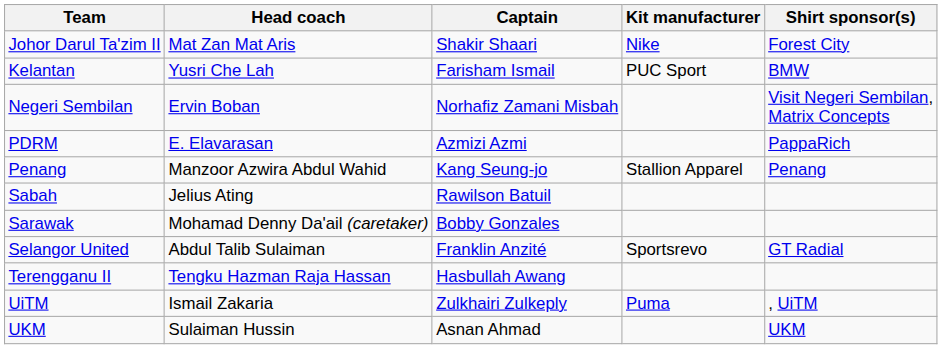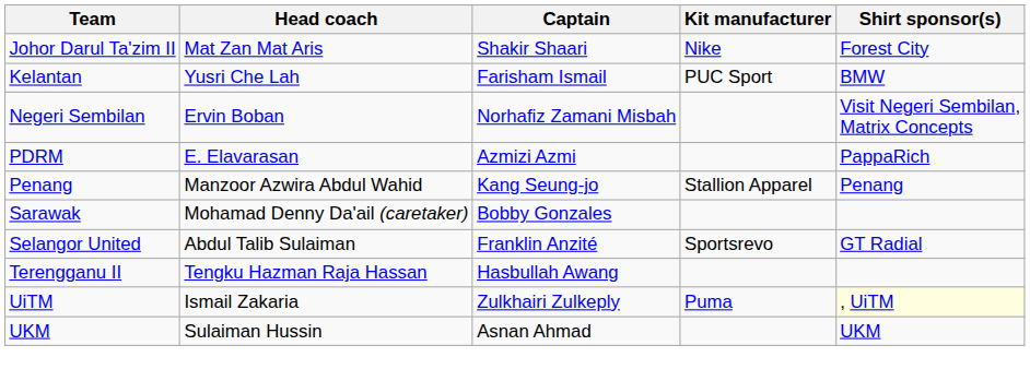 <table class="wikitable sortable" style="text-align: left;">
 <tr>
 <th>Team</th>
 <th>Head coach</th>
 <th>Captain</th>
 <th>Kit manufacturer</th>
 <th>Shirt sponsor(s)</th>
 </tr>
 <tr>
 <td><a href='#'>Johor Darul Ta'zim II</a></td>
 <td> <a href='#'>Mat Zan Mat Aris</a></td>
 <td> <a href='#'>Shakir Shaari</a></td>
 <td><a href='#'>Nike</a></td>
 <td><a href='#'>Forest City</a></td>
 </tr>
 <tr>
 <td><a href='#'>Kelantan</a></td>
 <td> <a href='#'>Yusri Che Lah</a></td>
 <td> <a href='#'>Farisham Ismail</a></td>
 <td>PUC Sport</td>
 <td><a href='#'>BMW</a></td>
 </tr>
 <tr>
 <td><a href='#'>Negeri Sembilan</a></td>
 <td> <a href='#'>Ervin Boban</a></td>
 <td> <a href='#'>Norhafiz Zamani Misbah</a></td>
 <td></td>
 <td><a href='#'>Visit Negeri Sembilan</a>,<br><a href='#'>Matrix Concepts</a></td>
 </tr>
 <tr>
 <td><a href='#'>PDRM</a></td>
 <td> <a href='#'>E. Elavarasan</a></td>
 <td> <a href='#'>Azmizi Azmi</a></td>
 <td></td>
 <td><a href='#'>PappaRich</a></td>
 </tr>
 <tr>
 <td><a href='#'>Penang</a></td>
 <td> Manzoor Azwira Abdul Wahid</td>
 <td> <a href='#'>Kang Seung-jo</a></td>
 <td>Stallion Apparel</td>
 <td><a href='#'>Penang</a></td>
 </tr>
 <tr>
-<td><a href='#'>Sabah</a></td>
-<td> Jelius Ating</td>
-<td> <a href='#'>Rawilson Batuil</a></td>
-<td></td>
-<td></td>
-</tr>
-<tr>
 <td><a href='#'>Sarawak</a></td>
 <td> Mohamad Denny Da'ail  <em>(caretaker)</em></td>
 <td> <a href='#'>Bobby Gonzales</a></td>
 <td></td>
 <td></td>
 </tr>
 <tr>
 <td><a href='#'>Selangor United</a></td>
 <td> Abdul Talib Sulaiman</td>
 <td> <a href='#'>Franklin Anzité</a></td>
 <td>Sportsrevo</td>
 <td><a href='#'>GT Radial</a></td>
 </tr>
 <tr>
 <td><a href='#'>Terengganu II</a></td>
 <td> <a href='#'>Tengku Hazman Raja Hassan</a></td>
 <td> <a href='#'>Hasbullah Awang</a></td>
 <td></td>
 <td></td>
 </tr>
 <tr>
 <td><a href='#'>UiTM</a></td>
 <td> Ismail Zakaria</td>
 <td> <a href='#'>Zulkhairi Zulkeply</a></td>
 <td><a href='#'>Puma</a></td>
-<td> , <a href='#'>UiTM</a></td>
+<td style="background: lightyellow;"> , <a href='#'>UiTM</a></td>
 </tr>
 <tr>
 <td><a href='#'>UKM</a></td>
 <td> Sulaiman Hussin</td>
 <td> Asnan Ahmad</td>
 <td></td>
 <td><a href='#'>UKM</a></td>
 </tr>
 </table>
